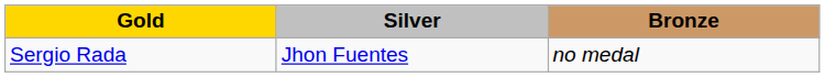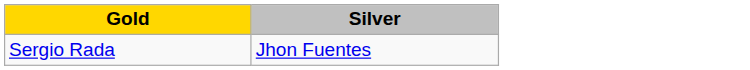 <table class="wikitable" style="text-align:left">
 <tr align="center">
 <td width=200 bgcolor=gold><strong>Gold</strong></td>
 <td width=200 bgcolor=silver><strong>Silver</strong></td>
-<td width=200 bgcolor=CC9966><strong>Bronze</strong></td>
 </tr>
 <tr>
 <td><a href='#'>Sergio Rada</a><br><em></em></td>
 <td><a href='#'>Jhon Fuentes</a><br><em></em></td>
-<td><em>no medal</em></td>
 </tr>
 </table>
